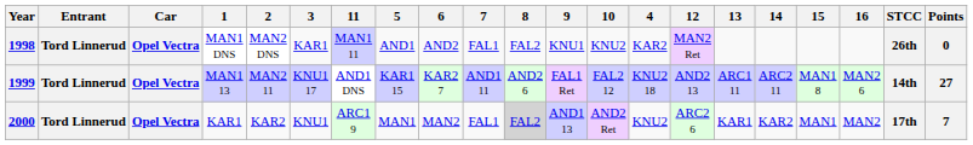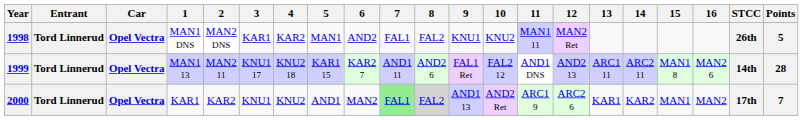 <table class="wikitable" border="1" style="text-align:center; font-size:90%;">
 <tr valign="top">
 <th>Year</th>
 <th>Entrant</th>
 <th>Car</th>
 <th>1</th>
 <th>2</th>
 <th>3</th>
-<th>11</th>
+<th>4</th>
 <th>5</th>
 <th>6</th>
 <th>7</th>
 <th>8</th>
 <th>9</th>
 <th>10</th>
-<th>4</th>
+<th>11</th>
 <th>12</th>
 <th>13</th>
 <th>14</th>
 <th>15</th>
 <th>16</th>
 <th>STCC</th>
 <th>Points</th>
 </tr>
 <tr>
 <th><a href='#'>1998</a></th>
 <th>Tord Linnerud</th>
 <th><a href='#'>Opel Vectra</a></th>
 <td style="background:#ffffff;"><a href='#'>MAN1</a><br><small>DNS</small></td>
 <td style="background:#ffffff;"><a href='#'>MAN2</a><br><small>DNS</small></td>
 <td><a href='#'>KAR1</a><br></td>
-<td style="background:#cfcfff;"><a href='#'>MAN1</a><br><small>11</small></td>
-<td><a href='#'>AND1</a><br></td>
+<td><a href='#'>KAR2</a><br></td>
+<td><a href='#'>MAN1</a><br></td>
 <td><a href='#'>AND2</a><br></td>
 <td><a href='#'>FAL1</a><br></td>
 <td><a href='#'>FAL2</a><br></td>
 <td><a href='#'>KNU1</a><br></td>
 <td><a href='#'>KNU2</a><br></td>
-<td><a href='#'>KAR2</a><br></td>
+<td style="background:#cfcfff;"><a href='#'>MAN1</a><br><small>11</small></td>
 <td style="background:#efcfff;"><a href='#'>MAN2</a><br><small>Ret</small></td>
 <td></td>
 <td></td>
 <td></td>
 <td></td>
 <th>26th</th>
-<th>0</th>
+<th>5</th>
 </tr>
 <tr>
 <th><a href='#'>1999</a></th>
 <th>Tord Linnerud</th>
 <th><a href='#'>Opel Vectra</a></th>
 <td style="background:#CFCFFF;"><a href='#'>MAN1</a><br><small>13</small></td>
 <td style="background:#CFCFFF;"><a href='#'>MAN2</a><br><small>11</small></td>
 <td style="background:#CFCFFF;"><a href='#'>KNU1</a><br><small>17</small></td>
-<td style="background:#FFFFFF;"><a href='#'>AND1</a><br><small>DNS</small></td>
+<td style="background:#CFCFFF;"><a href='#'>KNU2</a><br><small>18</small></td>
 <td style="background:#CFCFFF;"><a href='#'>KAR1</a><br><small>15</small></td>
 <td style="background:#DFFFDF;"><a href='#'>KAR2</a><br><small>7</small></td>
 <td style="background:#CFCFFF;"><a href='#'>AND1</a><br><small>11</small></td>
 <td style="background:#DFFFDF;"><a href='#'>AND2</a><br><small>6</small></td>
 <td style="background:#EFCFFF;"><a href='#'>FAL1</a><br><small>Ret</small></td>
 <td style="background:#CFCFFF;"><a href='#'>FAL2</a><br><small>12</small></td>
-<td style="background:#CFCFFF;"><a href='#'>KNU2</a><br><small>18</small></td>
+<td style="background:#FFFFFF;"><a href='#'>AND1</a><br><small>DNS</small></td>
 <td style="background:#CFCFFF;"><a href='#'>AND2</a><br><small>13</small></td>
 <td style="background:#CFCFFF;"><a href='#'>ARC1</a><br><small>11</small></td>
 <td style="background:#CFCFFF;"><a href='#'>ARC2</a><br><small>11</small></td>
 <td style="background:#DFFFDF;"><a href='#'>MAN1</a><br><small>8</small></td>
 <td style="background:#DFFFDF;"><a href='#'>MAN2</a><br><small>6</small></td>
 <th>14th</th>
-<th>27</th>
+<th>28</th>
 </tr>
 <tr>
 <th><a href='#'>2000</a></th>
 <th>Tord Linnerud</th>
 <th><a href='#'>Opel Vectra</a></th>
 <td><a href='#'>KAR1</a><br></td>
 <td><a href='#'>KAR2</a><br></td>
 <td><a href='#'>KNU1</a><br></td>
-<td style="background:#DFFFDF;"><a href='#'>ARC1</a><br><small>9</small></td>
-<td><a href='#'>MAN1</a><br></td>
+<td><a href='#'>KNU2</a><br></td>
+<td><a href='#'>AND1</a><br></td>
 <td><a href='#'>MAN2</a><br></td>
-<td><a href='#'>FAL1</a><br></td>
+<td style="background: lightgreen;"><a href='#'>FAL1</a><br></td>
 <td style="background: lightgrey;"><a href='#'>FAL2</a><br></td>
 <td style="background:#CFCFFF;"><a href='#'>AND1</a><br><small>13</small></td>
 <td style="background:#EFCFFF;"><a href='#'>AND2</a><br><small>Ret</small></td>
-<td><a href='#'>KNU2</a><br></td>
+<td style="background:#DFFFDF;"><a href='#'>ARC1</a><br><small>9</small></td>
 <td style="background:#DFFFDF;"><a href='#'>ARC2</a><br><small>6</small></td>
 <td><a href='#'>KAR1</a><br></td>
 <td><a href='#'>KAR2</a><br></td>
 <td><a href='#'>MAN1</a><br></td>
 <td><a href='#'>MAN2</a><br></td>
 <th>17th</th>
 <th>7</th>
 </tr>
 </table>
